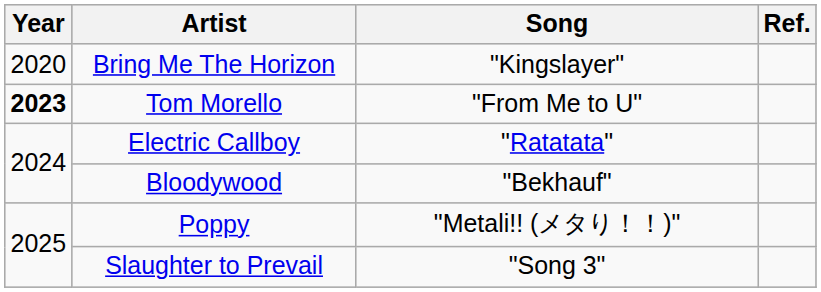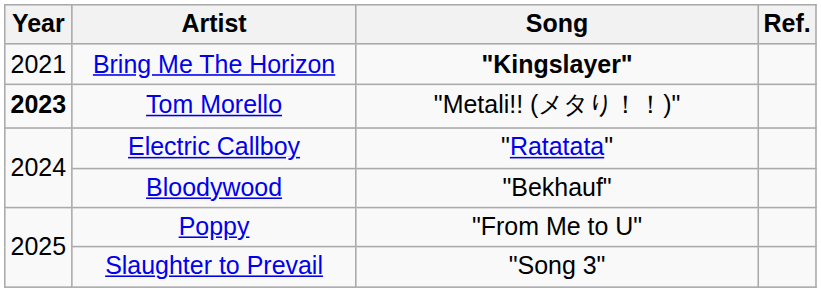 <table class="wikitable plainrowheaders" style="text-align:center;">
 <tr>
 <th>Year</th>
 <th width="175">Artist</th>
 <th width="250">Song</th>
 <th>Ref.</th>
 </tr>
 <tr>
-<td align="center" rowspan="1">2020</td>
+<td align="center" rowspan="1">2021</td>
 <td><a href='#'>Bring Me The Horizon</a></td>
-<td>"Kingslayer"</td>
+<td><strong>"Kingslayer"</strong></td>
 <td align="center"></td>
 </tr>
 <tr>
 <td align="center" rowspan="1"><strong>2023</strong></td>
 <td><a href='#'>Tom Morello</a></td>
-<td>"From Me to U"</td>
+<td>"Metali!! (メタり！！)"</td>
 <td align="center"></td>
 </tr>
 <tr>
 <td align="center" rowspan="2">2024</td>
 <td><a href='#'>Electric Callboy</a></td>
 <td>"<a href='#'>Ratatata</a>"</td>
 <td align="center"></td>
 </tr>
 <tr>
 <td><a href='#'>Bloodywood</a></td>
 <td>"Bekhauf"</td>
 <td align="center"></td>
 </tr>
 <tr>
 <td align="center" rowspan="2">2025</td>
 <td><a href='#'>Poppy</a></td>
-<td>"Metali!! (メタり！！)"</td>
+<td>"From Me to U"</td>
 <td align="center"></td>
 </tr>
 <tr>
 <td><a href='#'>Slaughter to Prevail</a></td>
 <td>"Song 3"</td>
 <td align="center"></td>
 </tr>
 </table>
